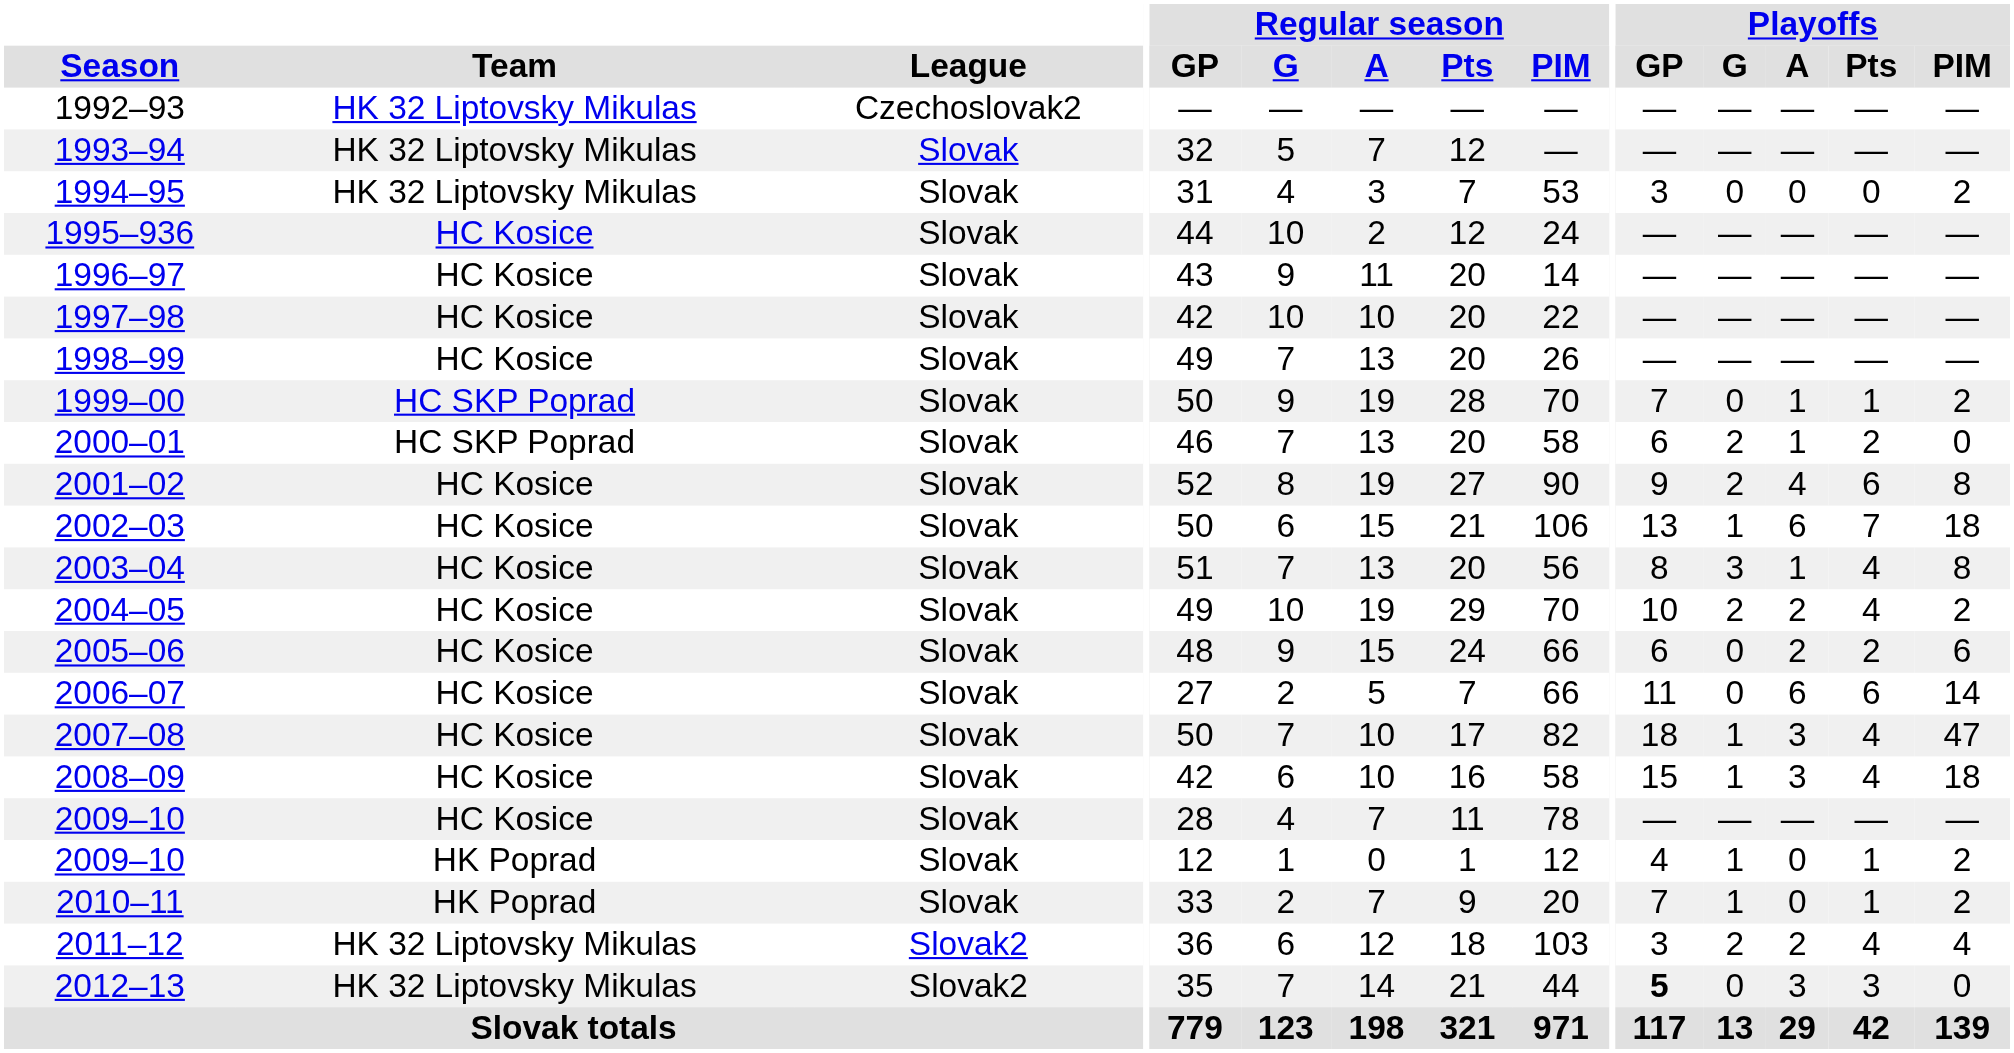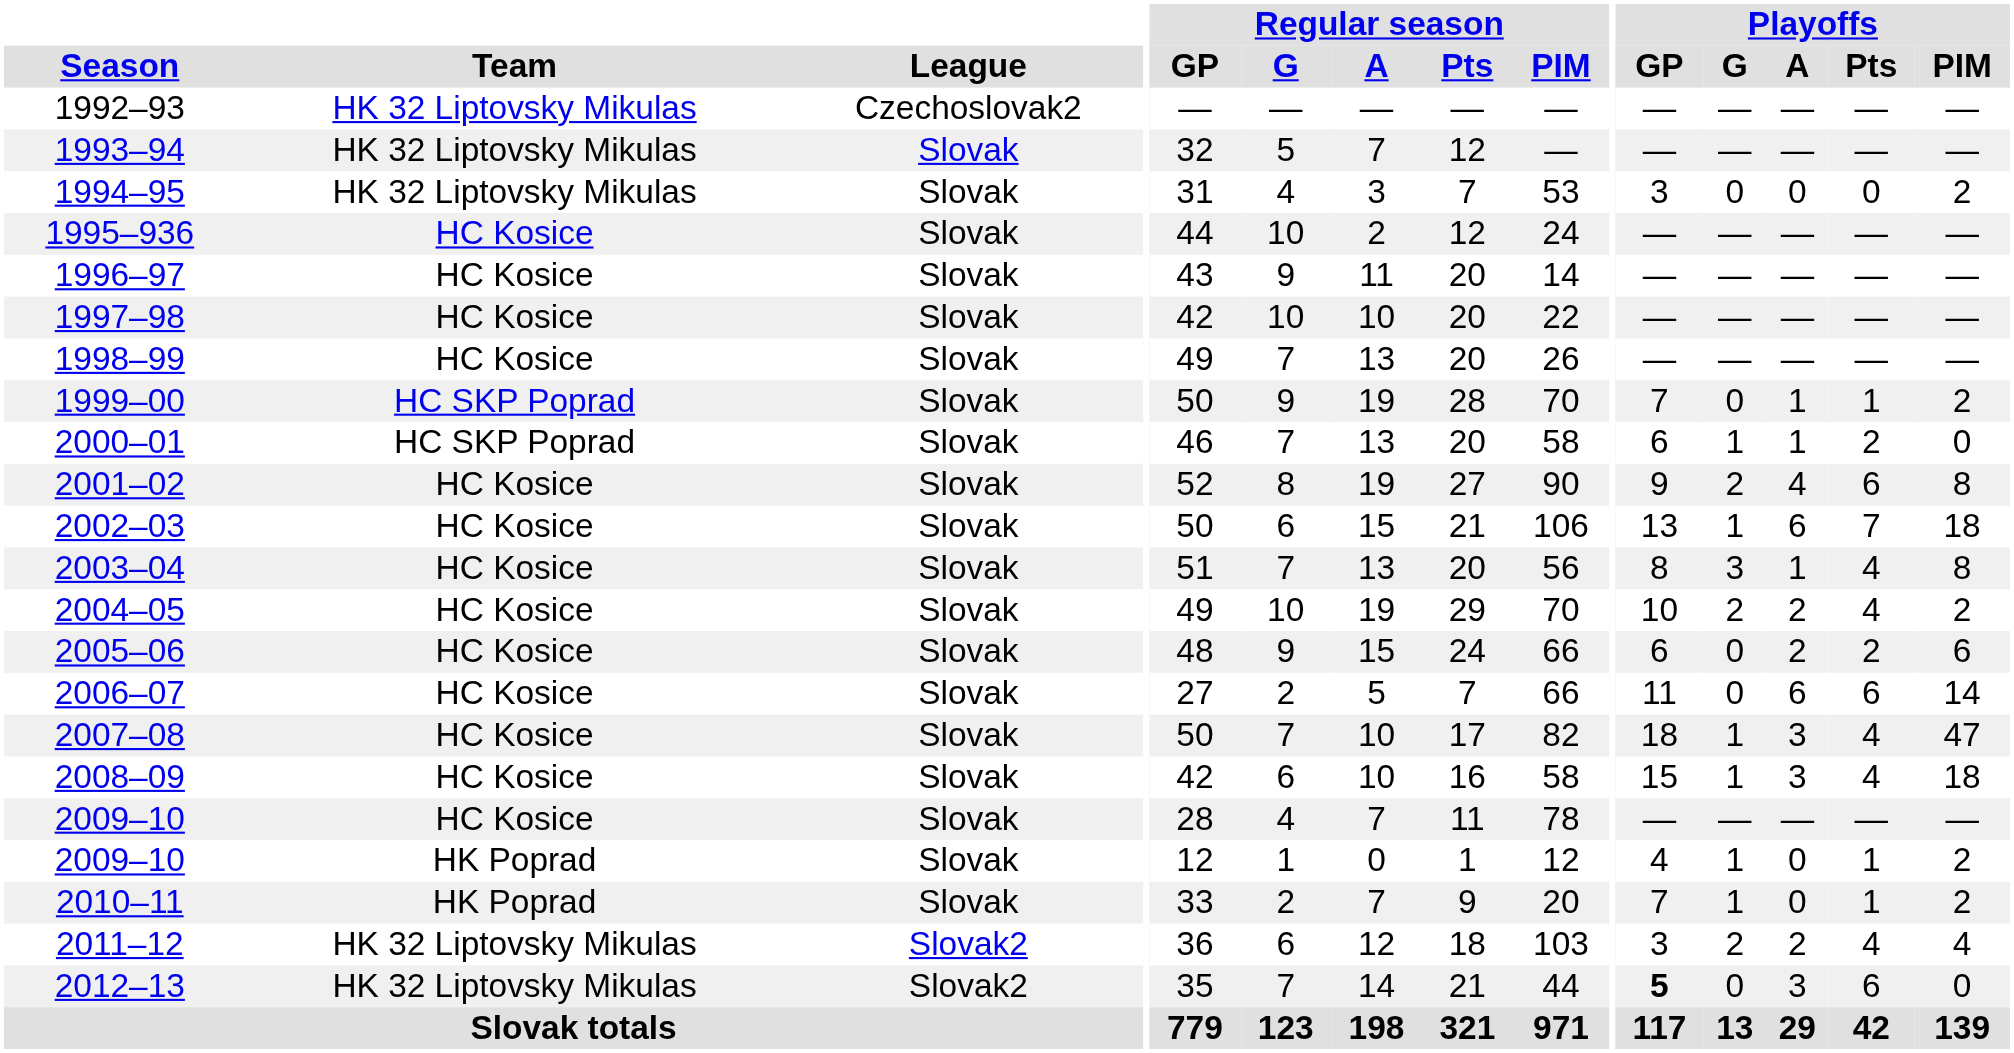 <table border="0" cellpadding="1" cellspacing="0" style="text-align:center; width:60em">
 <tr bgcolor="#e0e0e0">
 <th colspan="3" bgcolor="#ffffff"></th>
 <th rowspan="99" bgcolor="#ffffff"></th>
 <th colspan="5"><a href='#'>Regular season</a></th>
 <th rowspan="99" bgcolor="#ffffff"></th>
 <th colspan="5"><a href='#'>Playoffs</a></th>
 </tr>
 <tr bgcolor="#e0e0e0">
 <th><a href='#'>Season</a></th>
 <th>Team</th>
 <th>League</th>
 <th>GP</th>
 <th><a href='#'>G</a></th>
 <th><a href='#'>A</a></th>
 <th><a href='#'>Pts</a></th>
 <th><a href='#'>PIM</a></th>
 <th>GP</th>
 <th>G</th>
 <th>A</th>
 <th>Pts</th>
 <th>PIM</th>
 </tr>
 <tr>
 <td>1992–93</td>
 <td><a href='#'>HK 32 Liptovsky Mikulas</a></td>
 <td>Czechoslovak2</td>
 <td>—</td>
 <td>—</td>
 <td>—</td>
 <td>—</td>
 <td>—</td>
 <td>—</td>
 <td>—</td>
 <td>—</td>
 <td>—</td>
 <td>—</td>
 </tr>
 <tr bgcolor="#f0f0f0">
 <td><a href='#'>1993–94</a></td>
 <td>HK 32 Liptovsky Mikulas</td>
 <td><a href='#'>Slovak</a></td>
 <td>32</td>
 <td>5</td>
 <td>7</td>
 <td>12</td>
 <td>—</td>
 <td>—</td>
 <td>—</td>
 <td>—</td>
 <td>—</td>
 <td>—</td>
 </tr>
 <tr>
 <td><a href='#'>1994–95</a></td>
 <td>HK 32 Liptovsky Mikulas</td>
 <td>Slovak</td>
 <td>31</td>
 <td>4</td>
 <td>3</td>
 <td>7</td>
 <td>53</td>
 <td>3</td>
 <td>0</td>
 <td>0</td>
 <td>0</td>
 <td>2</td>
 </tr>
 <tr bgcolor="#f0f0f0">
 <td><a href='#'>1995–936</a></td>
 <td><a href='#'>HC Kosice</a></td>
 <td>Slovak</td>
 <td>44</td>
 <td>10</td>
 <td>2</td>
 <td>12</td>
 <td>24</td>
 <td>—</td>
 <td>—</td>
 <td>—</td>
 <td>—</td>
 <td>—</td>
 </tr>
 <tr>
 <td><a href='#'>1996–97</a></td>
 <td>HC Kosice</td>
 <td>Slovak</td>
 <td>43</td>
 <td>9</td>
 <td>11</td>
 <td>20</td>
 <td>14</td>
 <td>—</td>
 <td>—</td>
 <td>—</td>
 <td>—</td>
 <td>—</td>
 </tr>
 <tr bgcolor="#f0f0f0">
 <td><a href='#'>1997–98</a></td>
 <td>HC Kosice</td>
 <td>Slovak</td>
 <td>42</td>
 <td>10</td>
 <td>10</td>
 <td>20</td>
 <td>22</td>
 <td>—</td>
 <td>—</td>
 <td>—</td>
 <td>—</td>
 <td>—</td>
 </tr>
 <tr>
 <td><a href='#'>1998–99</a></td>
 <td>HC Kosice</td>
 <td>Slovak</td>
 <td>49</td>
 <td>7</td>
 <td>13</td>
 <td>20</td>
 <td>26</td>
 <td>—</td>
 <td>—</td>
 <td>—</td>
 <td>—</td>
 <td>—</td>
 </tr>
 <tr bgcolor="#f0f0f0">
 <td><a href='#'>1999–00</a></td>
 <td><a href='#'>HC SKP Poprad</a></td>
 <td>Slovak</td>
 <td>50</td>
 <td>9</td>
 <td>19</td>
 <td>28</td>
 <td>70</td>
 <td>7</td>
 <td>0</td>
 <td>1</td>
 <td>1</td>
 <td>2</td>
 </tr>
 <tr>
 <td><a href='#'>2000–01</a></td>
 <td>HC SKP Poprad</td>
 <td>Slovak</td>
 <td>46</td>
 <td>7</td>
 <td>13</td>
 <td>20</td>
 <td>58</td>
 <td>6</td>
-<td>2</td>
+<td>1</td>
 <td>1</td>
 <td>2</td>
 <td>0</td>
 </tr>
 <tr bgcolor="#f0f0f0">
 <td><a href='#'>2001–02</a></td>
 <td>HC Kosice</td>
 <td>Slovak</td>
 <td>52</td>
 <td>8</td>
 <td>19</td>
 <td>27</td>
 <td>90</td>
 <td>9</td>
 <td>2</td>
 <td>4</td>
 <td>6</td>
 <td>8</td>
 </tr>
 <tr>
 <td><a href='#'>2002–03</a></td>
 <td>HC Kosice</td>
 <td>Slovak</td>
 <td>50</td>
 <td>6</td>
 <td>15</td>
 <td>21</td>
 <td>106</td>
 <td>13</td>
 <td>1</td>
 <td>6</td>
 <td>7</td>
 <td>18</td>
 </tr>
 <tr bgcolor="#f0f0f0">
 <td><a href='#'>2003–04</a></td>
 <td>HC Kosice</td>
 <td>Slovak</td>
 <td>51</td>
 <td>7</td>
 <td>13</td>
 <td>20</td>
 <td>56</td>
 <td>8</td>
 <td>3</td>
 <td>1</td>
 <td>4</td>
 <td>8</td>
 </tr>
 <tr>
 <td><a href='#'>2004–05</a></td>
 <td>HC Kosice</td>
 <td>Slovak</td>
 <td>49</td>
 <td>10</td>
 <td>19</td>
 <td>29</td>
 <td>70</td>
 <td>10</td>
 <td>2</td>
 <td>2</td>
 <td>4</td>
 <td>2</td>
 </tr>
 <tr bgcolor="#f0f0f0">
 <td><a href='#'>2005–06</a></td>
 <td>HC Kosice</td>
 <td>Slovak</td>
 <td>48</td>
 <td>9</td>
 <td>15</td>
 <td>24</td>
 <td>66</td>
 <td>6</td>
 <td>0</td>
 <td>2</td>
 <td>2</td>
 <td>6</td>
 </tr>
 <tr>
 <td><a href='#'>2006–07</a></td>
 <td>HC Kosice</td>
 <td>Slovak</td>
 <td>27</td>
 <td>2</td>
 <td>5</td>
 <td>7</td>
 <td>66</td>
 <td>11</td>
 <td>0</td>
 <td>6</td>
 <td>6</td>
 <td>14</td>
 </tr>
 <tr bgcolor="#f0f0f0">
 <td><a href='#'>2007–08</a></td>
 <td>HC Kosice</td>
 <td>Slovak</td>
 <td>50</td>
 <td>7</td>
 <td>10</td>
 <td>17</td>
 <td>82</td>
 <td>18</td>
 <td>1</td>
 <td>3</td>
 <td>4</td>
 <td>47</td>
 </tr>
 <tr>
 <td><a href='#'>2008–09</a></td>
 <td>HC Kosice</td>
 <td>Slovak</td>
 <td>42</td>
 <td>6</td>
 <td>10</td>
 <td>16</td>
 <td>58</td>
 <td>15</td>
 <td>1</td>
 <td>3</td>
 <td>4</td>
 <td>18</td>
 </tr>
 <tr bgcolor="#f0f0f0">
 <td><a href='#'>2009–10</a></td>
 <td>HC Kosice</td>
 <td>Slovak</td>
 <td>28</td>
 <td>4</td>
 <td>7</td>
 <td>11</td>
 <td>78</td>
 <td>—</td>
 <td>—</td>
 <td>—</td>
 <td>—</td>
 <td>—</td>
 </tr>
 <tr>
 <td><a href='#'>2009–10</a></td>
 <td>HK Poprad</td>
 <td>Slovak</td>
 <td>12</td>
 <td>1</td>
 <td>0</td>
 <td>1</td>
 <td>12</td>
 <td>4</td>
 <td>1</td>
 <td>0</td>
 <td>1</td>
 <td>2</td>
 </tr>
 <tr bgcolor="#f0f0f0">
 <td><a href='#'>2010–11</a></td>
 <td>HK Poprad</td>
 <td>Slovak</td>
 <td>33</td>
 <td>2</td>
 <td>7</td>
 <td>9</td>
 <td>20</td>
 <td>7</td>
 <td>1</td>
 <td>0</td>
 <td>1</td>
 <td>2</td>
 </tr>
 <tr>
 <td><a href='#'>2011–12</a></td>
 <td>HK 32 Liptovsky Mikulas</td>
 <td><a href='#'>Slovak2</a></td>
 <td>36</td>
 <td>6</td>
 <td>12</td>
 <td>18</td>
 <td>103</td>
 <td>3</td>
 <td>2</td>
 <td>2</td>
 <td>4</td>
 <td>4</td>
 </tr>
 <tr bgcolor="#f0f0f0">
 <td><a href='#'>2012–13</a></td>
 <td>HK 32 Liptovsky Mikulas</td>
 <td>Slovak2</td>
 <td>35</td>
 <td>7</td>
 <td>14</td>
 <td>21</td>
 <td>44</td>
 <td><strong>5</strong></td>
 <td>0</td>
 <td>3</td>
-<td>3</td>
+<td>6</td>
 <td>0</td>
 </tr>
 <tr>
 </tr>
 <tr ALIGN="center" bgcolor="#e0e0e0">
 <th colspan="3">Slovak totals</th>
 <th ALIGN="center">779</th>
 <th ALIGN="center">123</th>
 <th ALIGN="center">198</th>
 <th ALIGN="center">321</th>
 <th ALIGN="center">971</th>
 <th ALIGN="center">117</th>
 <th ALIGN="center">13</th>
 <th ALIGN="center">29</th>
 <th ALIGN="center">42</th>
 <th ALIGN="center">139</th>
 </tr>
 </table>
